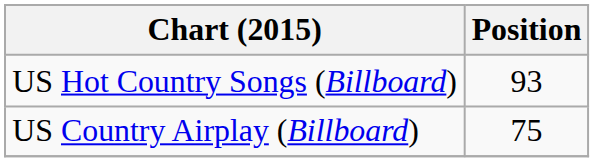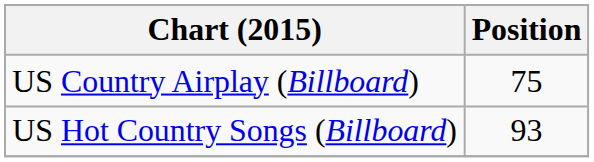 <table class="wikitable sortable">
 <tr>
 <th scope="col">Chart (2015)</th>
 <th scope="col">Position</th>
 </tr>
 <tr>
+<td>US <a href='#'>Country Airplay</a> (<em><a href='#'>Billboard</a></em>)</td>
+<td align="center">75</td>
+</tr>
+<tr>
 <td>US <a href='#'>Hot Country Songs</a> (<em><a href='#'>Billboard</a></em>)</td>
 <td align="center">93</td>
 </tr>
 <tr>
-<td>US <a href='#'>Country Airplay</a> (<em><a href='#'>Billboard</a></em>)</td>
-<td align="center">75</td>
-</tr>
-<tr>
 </tr>
 </table>
